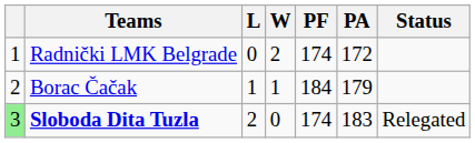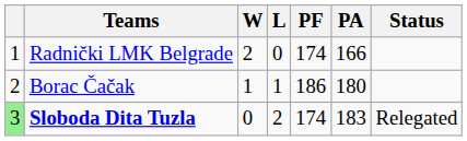 <table class="wikitable">
 <tr>
 <th></th>
 <th>Teams</th>
+<th>W</th>
 <th>L</th>
-<th>W</th>
 <th>PF</th>
 <th>PA</th>
 <th>Status</th>
 </tr>
 <tr>
 <td>1</td>
 <td><a href='#'>Radnički LMK Belgrade</a></td>
+<td>2</td>
 <td>0</td>
-<td>2</td>
 <td>174</td>
-<td>172</td>
+<td>166</td>
 <td></td>
 </tr>
 <tr>
 <td>2</td>
 <td><a href='#'>Borac Čačak</a></td>
 <td>1</td>
 <td>1</td>
-<td>184</td>
-<td>179</td>
+<td>186</td>
+<td>180</td>
 <td></td>
 </tr>
 <tr>
 <td style="background: lightgreen;">3</td>
 <td><a href='#'><strong>Sloboda Dita Tuzla</strong></a></td>
+<td>0</td>
 <td>2</td>
-<td>0</td>
 <td>174</td>
 <td>183</td>
 <td>Relegated</td>
 </tr>
 </table>
